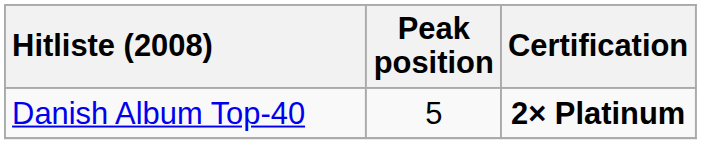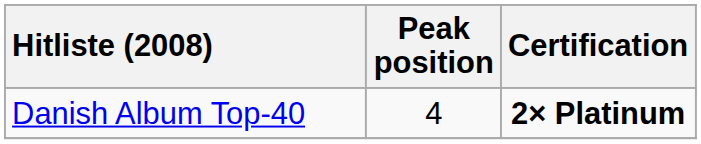 <table class="wikitable">
 <tr>
 <th style="text-align:left; width:180px;">Hitliste (2008)</th>
 <th style="text-align:center;">Peak<br>position</th>
 <th style="text-align:center;">Certification<br></th>
 </tr>
 <tr>
 <td align="left"><a href='#'>Danish Album Top-40</a></td>
-<td style="text-align:center;">5</td>
+<td style="text-align:center;">4</td>
 <td style="text-align:center;"><strong>2× Platinum</strong></td>
 </tr>
 <tr>
 </tr>
 </table>
